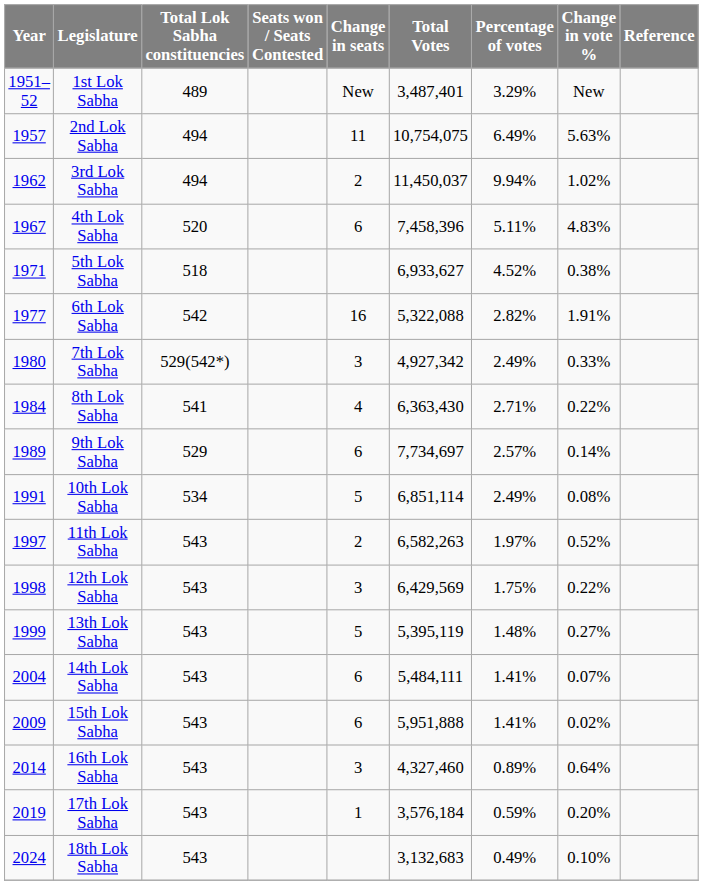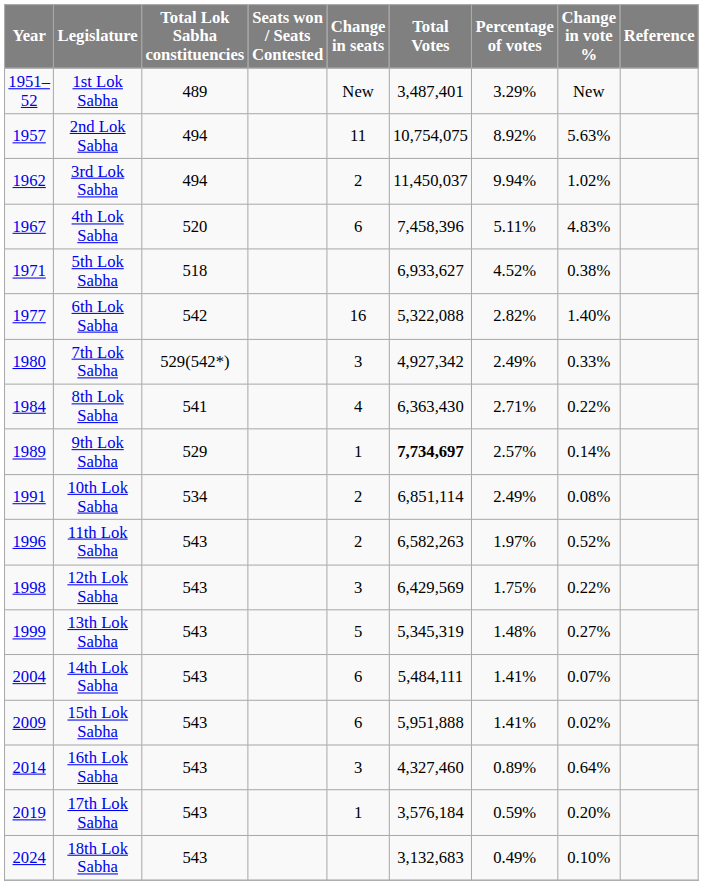 <table class="wikitable sortable" style="text-align:center">
 <tr>
 <th style="background-color:grey; color:white">Year</th>
 <th style="background-color:grey; color:white">Legislature</th>
 <th style="background-color:grey; color:white">Total Lok Sabha constituencies</th>
 <th style="background-color:grey; color:white">Seats won / Seats Contested</th>
 <th style="background-color:grey; color:white">Change in seats</th>
 <th style="background-color:grey; color:white">Total Votes</th>
 <th style="background-color:grey; color:white">Percentage of votes</th>
 <th style="background-color:grey; color:white">Change in vote %</th>
 <th class="unsortable" style="background-color:grey; color:white">Reference</th>
 </tr>
 <tr style="text-align:center;">
 <td><a href='#'>1951–52</a></td>
 <td><a href='#'>1st Lok Sabha</a></td>
 <td>489</td>
 <td></td>
 <td>New</td>
 <td>3,487,401</td>
 <td>3.29%</td>
 <td>New</td>
 <td></td>
 </tr>
 <tr style="text-align:center;">
 <td><a href='#'>1957</a></td>
 <td><a href='#'>2nd Lok Sabha</a></td>
 <td>494</td>
 <td></td>
 <td> 11</td>
 <td>10,754,075</td>
-<td>6.49%</td>
+<td>8.92%</td>
 <td> 5.63%</td>
 <td></td>
 </tr>
 <tr style="text-align:center;">
 <td><a href='#'>1962</a></td>
 <td><a href='#'>3rd Lok Sabha</a></td>
 <td>494</td>
 <td></td>
 <td> 2</td>
 <td>11,450,037</td>
 <td>9.94%</td>
 <td> 1.02%</td>
 <td></td>
 </tr>
 <tr style="text-align:center;">
 <td><a href='#'>1967</a></td>
 <td><a href='#'>4th Lok Sabha</a></td>
 <td>520</td>
 <td></td>
 <td> 6</td>
 <td>7,458,396</td>
 <td>5.11%</td>
 <td> 4.83%</td>
 <td></td>
 </tr>
 <tr style="text-align:center;">
 <td><a href='#'>1971</a></td>
 <td><a href='#'>5th Lok Sabha</a></td>
 <td>518</td>
 <td></td>
 <td></td>
 <td>6,933,627</td>
 <td>4.52%</td>
 <td> 0.38%</td>
 <td></td>
 </tr>
 <tr style="text-align:center;">
 <td><a href='#'>1977</a></td>
 <td><a href='#'>6th Lok Sabha</a></td>
 <td>542</td>
 <td></td>
 <td> 16</td>
 <td>5,322,088</td>
 <td>2.82%</td>
-<td> 1.91%</td>
+<td> 1.40%</td>
 <td></td>
 </tr>
 <tr style="text-align:center;">
 <td><a href='#'>1980</a></td>
 <td><a href='#'>7th Lok Sabha</a></td>
 <td>529(542*)</td>
 <td></td>
 <td> 3</td>
 <td>4,927,342</td>
 <td>2.49%</td>
 <td> 0.33%</td>
 <td></td>
 </tr>
 <tr style="text-align:center;">
 <td><a href='#'>1984</a></td>
 <td><a href='#'>8th Lok Sabha</a></td>
 <td>541</td>
 <td></td>
 <td> 4</td>
 <td>6,363,430</td>
 <td>2.71%</td>
 <td> 0.22%</td>
 <td></td>
 </tr>
 <tr style="text-align:center;">
 <td><a href='#'>1989</a></td>
 <td><a href='#'>9th Lok Sabha</a></td>
 <td>529</td>
 <td></td>
-<td> 6</td>
-<td>7,734,697</td>
+<td> 1</td>
+<td><strong>7,734,697</strong></td>
 <td>2.57%</td>
 <td> 0.14%</td>
 <td></td>
 </tr>
 <tr style="text-align:center;">
 <td><a href='#'>1991</a></td>
 <td><a href='#'>10th Lok Sabha</a></td>
 <td>534</td>
 <td></td>
-<td> 5</td>
+<td> 2</td>
 <td>6,851,114</td>
 <td>2.49%</td>
 <td> 0.08%</td>
 <td></td>
 </tr>
 <tr style="text-align:center;">
-<td><a href='#'>1997</a></td>
+<td><a href='#'>1996</a></td>
 <td><a href='#'>11th Lok Sabha</a></td>
 <td>543</td>
 <td></td>
 <td> 2</td>
 <td>6,582,263</td>
 <td>1.97%</td>
 <td> 0.52%</td>
 <td></td>
 </tr>
 <tr style="text-align:center;">
 <td><a href='#'>1998</a></td>
 <td><a href='#'>12th Lok Sabha</a></td>
 <td>543</td>
 <td></td>
 <td> 3</td>
 <td>6,429,569</td>
 <td>1.75%</td>
 <td> 0.22%</td>
 <td></td>
 </tr>
 <tr style="text-align:center;">
 <td><a href='#'>1999</a></td>
 <td><a href='#'>13th Lok Sabha</a></td>
 <td>543</td>
 <td></td>
 <td> 5</td>
-<td>5,395,119</td>
+<td>5,345,319</td>
 <td>1.48%</td>
 <td> 0.27%</td>
 <td></td>
 </tr>
 <tr style="text-align:center;">
 <td><a href='#'>2004</a></td>
 <td><a href='#'>14th Lok Sabha</a></td>
 <td>543</td>
 <td></td>
 <td> 6</td>
 <td>5,484,111</td>
 <td>1.41%</td>
 <td> 0.07%</td>
 <td></td>
 </tr>
 <tr style="text-align:center;">
 <td><a href='#'>2009</a></td>
 <td><a href='#'>15th Lok Sabha</a></td>
 <td>543</td>
 <td></td>
 <td> 6</td>
 <td>5,951,888</td>
 <td>1.41%</td>
 <td> 0.02%</td>
 <td></td>
 </tr>
 <tr style="text-align:center;">
 <td><a href='#'>2014</a></td>
 <td><a href='#'>16th Lok Sabha</a></td>
 <td>543</td>
 <td></td>
 <td> 3</td>
 <td>4,327,460</td>
 <td>0.89%</td>
 <td> 0.64%</td>
 <td></td>
 </tr>
 <tr style="text-align:center;">
 <td><a href='#'>2019</a></td>
 <td><a href='#'>17th Lok Sabha</a></td>
 <td>543</td>
 <td></td>
 <td> 1</td>
 <td>3,576,184</td>
 <td>0.59%</td>
 <td> 0.20%</td>
 <td></td>
 </tr>
 <tr style="text-align:center;">
 <td><a href='#'>2024</a></td>
 <td><a href='#'>18th Lok Sabha</a></td>
 <td>543</td>
 <td></td>
 <td></td>
 <td>3,132,683</td>
 <td>0.49%</td>
 <td> 0.10%</td>
 <td></td>
 </tr>
 <tr style="text-align:center;">
 </tr>
 </table>
